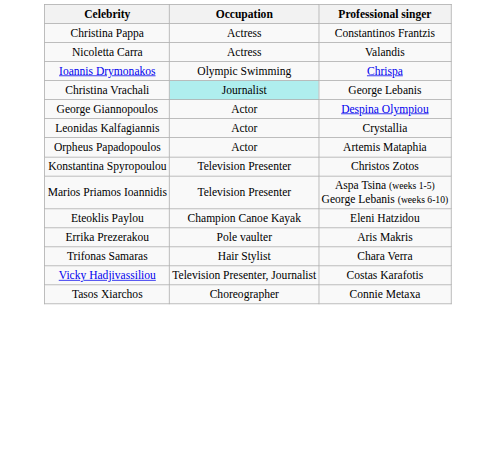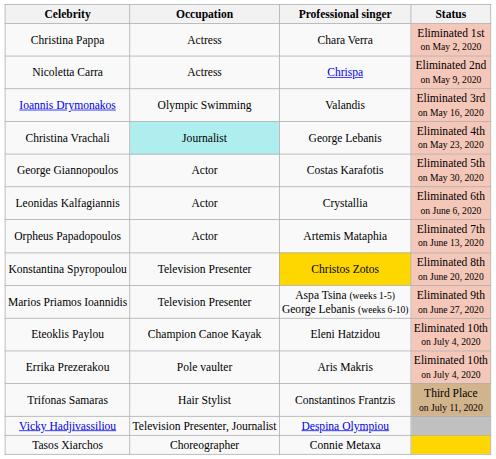 <table class="wikitable" style="margin:auto; text-align:center; font-size:95%;">
 <tr>
 <th>Celebrity</th>
 <th>Occupation</th>
 <th>Professional singer</th>
+<th>Status</th>
 </tr>
 <tr>
 <td>Christina Pappa</td>
 <td>Actress</td>
-<td>Constantinos Frantzis</td>
+<td>Chara Verra</td>
+<td style="background:#f4c7b8;">Eliminated 1st<br><small>on May 2, 2020</small></td>
 </tr>
 <tr>
 <td>Nicoletta Carra</td>
 <td>Actress</td>
-<td>Valandis</td>
+<td><a href='#'>Chrispa</a></td>
+<td style="background:#f4c7b8;">Eliminated 2nd<br><small>on May 9, 2020</small></td>
 </tr>
 <tr>
 <td><a href='#'>Ioannis Drymonakos</a></td>
 <td>Olympic Swimming</td>
-<td><a href='#'>Chrispa</a></td>
+<td>Valandis</td>
+<td style="background:#f4c7b8;">Eliminated 3rd<br><small>on May 16, 2020</small></td>
 </tr>
 <tr>
 <td>Christina Vrachali</td>
 <td style="background: paleturquoise;">Journalist</td>
 <td>George Lebanis</td>
+<td style="background:#f4c7b8;">Eliminated 4th<br><small>on May 23, 2020</small></td>
 </tr>
 <tr>
 <td>George Giannopoulos</td>
 <td>Actor</td>
-<td><a href='#'>Despina Olympiou</a></td>
+<td>Costas Karafotis</td>
+<td style="background:#f4c7b8;">Eliminated 5th<br><small>on May 30, 2020</small></td>
 </tr>
 <tr>
 <td>Leonidas Kalfagiannis</td>
 <td>Actor</td>
 <td>Crystallia</td>
+<td style="background:#f4c7b8;">Eliminated 6th<br><small>on June 6, 2020</small></td>
 </tr>
 <tr>
 <td>Orpheus Papadopoulos</td>
 <td>Actor</td>
 <td>Artemis Mataphia</td>
+<td style="background:#f4c7b8;">Eliminated 7th<br><small>on June 13, 2020</small></td>
 </tr>
 <tr>
 <td>Konstantina Spyropoulou</td>
 <td>Television Presenter</td>
-<td>Christos Zotos</td>
+<td style="background: gold;">Christos Zotos</td>
+<td style="background:#f4c7b8;">Eliminated 8th<br><small>on June 20, 2020</small></td>
 </tr>
 <tr>
 <td>Marios Priamos Ioannidis</td>
 <td>Television Presenter</td>
 <td>Aspa Tsina <small>(weeks 1-5)</small><br>George Lebanis <small>(weeks 6-10)</small></td>
+<td style="background:#f4c7b8;">Eliminated 9th<br><small>on June 27, 2020</small></td>
 </tr>
 <tr>
 <td>Eteoklis Paylou</td>
 <td>Champion Canoe Kayak</td>
 <td>Eleni Hatzidou</td>
+<td style="background:#f4c7b8;">Eliminated 10th<br><small>on July 4, 2020</small></td>
 </tr>
 <tr>
 <td>Errika Prezerakou</td>
 <td>Pole vaulter</td>
 <td>Aris Makris</td>
+<td style="background:#f4c7b8;">Eliminated 10th<br><small>on July 4, 2020</small></td>
 </tr>
 <tr>
 <td>Trifonas Samaras</td>
 <td>Hair Stylist</td>
-<td>Chara Verra</td>
+<td>Constantinos Frantzis</td>
+<td style="background:tan;">Third Place<br><small>on July 11, 2020</small></td>
 </tr>
 <tr>
 <td><a href='#'>Vicky Hadjivassiliou</a></td>
 <td>Television Presenter, Journalist</td>
-<td>Costas Karafotis</td>
+<td><a href='#'>Despina Olympiou</a></td>
+<td bgcolor="silver"></td>
 </tr>
 <tr>
 <td>Tasos Xiarchos</td>
 <td>Choreographer</td>
 <td>Connie Metaxa</td>
+<td bgcolor="gold"></td>
 </tr>
 </table>
